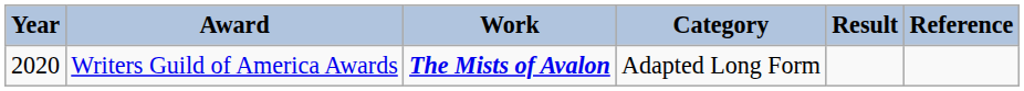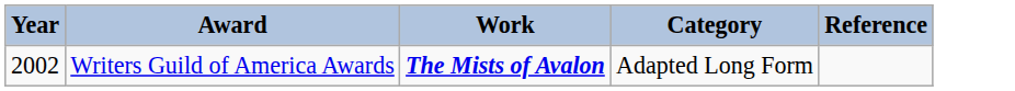 <table class="wikitable" style="font-size:90%">
 <tr style="text-align:center;">
 <th style="background:#B0C4DE;">Year</th>
 <th style="background:#B0C4DE;">Award</th>
 <th style="background:#B0C4DE;">Work</th>
 <th style="background:#B0C4DE;">Category</th>
-<th style="background:#B0C4DE;">Result</th>
 <th style="background:#B0C4DE;">Reference</th>
 </tr>
 <tr>
-<td>2020</td>
+<td>2002</td>
 <td><a href='#'>Writers Guild of America Awards</a></td>
 <td><strong><em><a href='#'>The Mists of Avalon</a></em></strong></td>
 <td>Adapted Long Form</td>
 <td></td>
-<td></td>
 </tr>
 </table>
